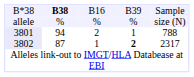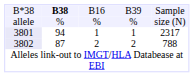 <table border="0" cellspacing="0" cellpadding="0" align="left" style="text-align:center; background:#ffffff; margin-right: 3em; border:2px #e0e0ff solid;">
 <tr style="background:#f0f0ff">
 <td style="width:60px">B*38</td>
 <td style="width:60px"><strong>B38</strong></td>
 <td style="width:60px">B16</td>
 <td style="width:60px">B39</td>
 <td style="width:60px">Sample</td>
 </tr>
 <tr style="background:#f0f0ff">
 <td>allele</td>
 <td>%</td>
 <td>%</td>
 <td>%</td>
 <td>size (N)</td>
 </tr>
 <tr>
 <td style = "background:#e8e8f8">3801</td>
 <td>94</td>
-<td>2</td>
 <td>1</td>
-<td>788</td>
+<td>1</td>
+<td>2317</td>
 </tr>
 <tr>
 <td style = "background:#e8e8f8">3802</td>
 <td>87</td>
-<td>1</td>
-<td><strong>2</strong></td>
-<td>2317</td>
+<td>2</td>
+<td>2</td>
+<td>788</td>
 </tr>
 <tr>
 <td colspan = 6>Alleles link-out to <a href='#'>IMGT</a>/<a href='#'>HLA</a> Databease at <a href='#'>EBI</a></td>
 </tr>
 </table>
